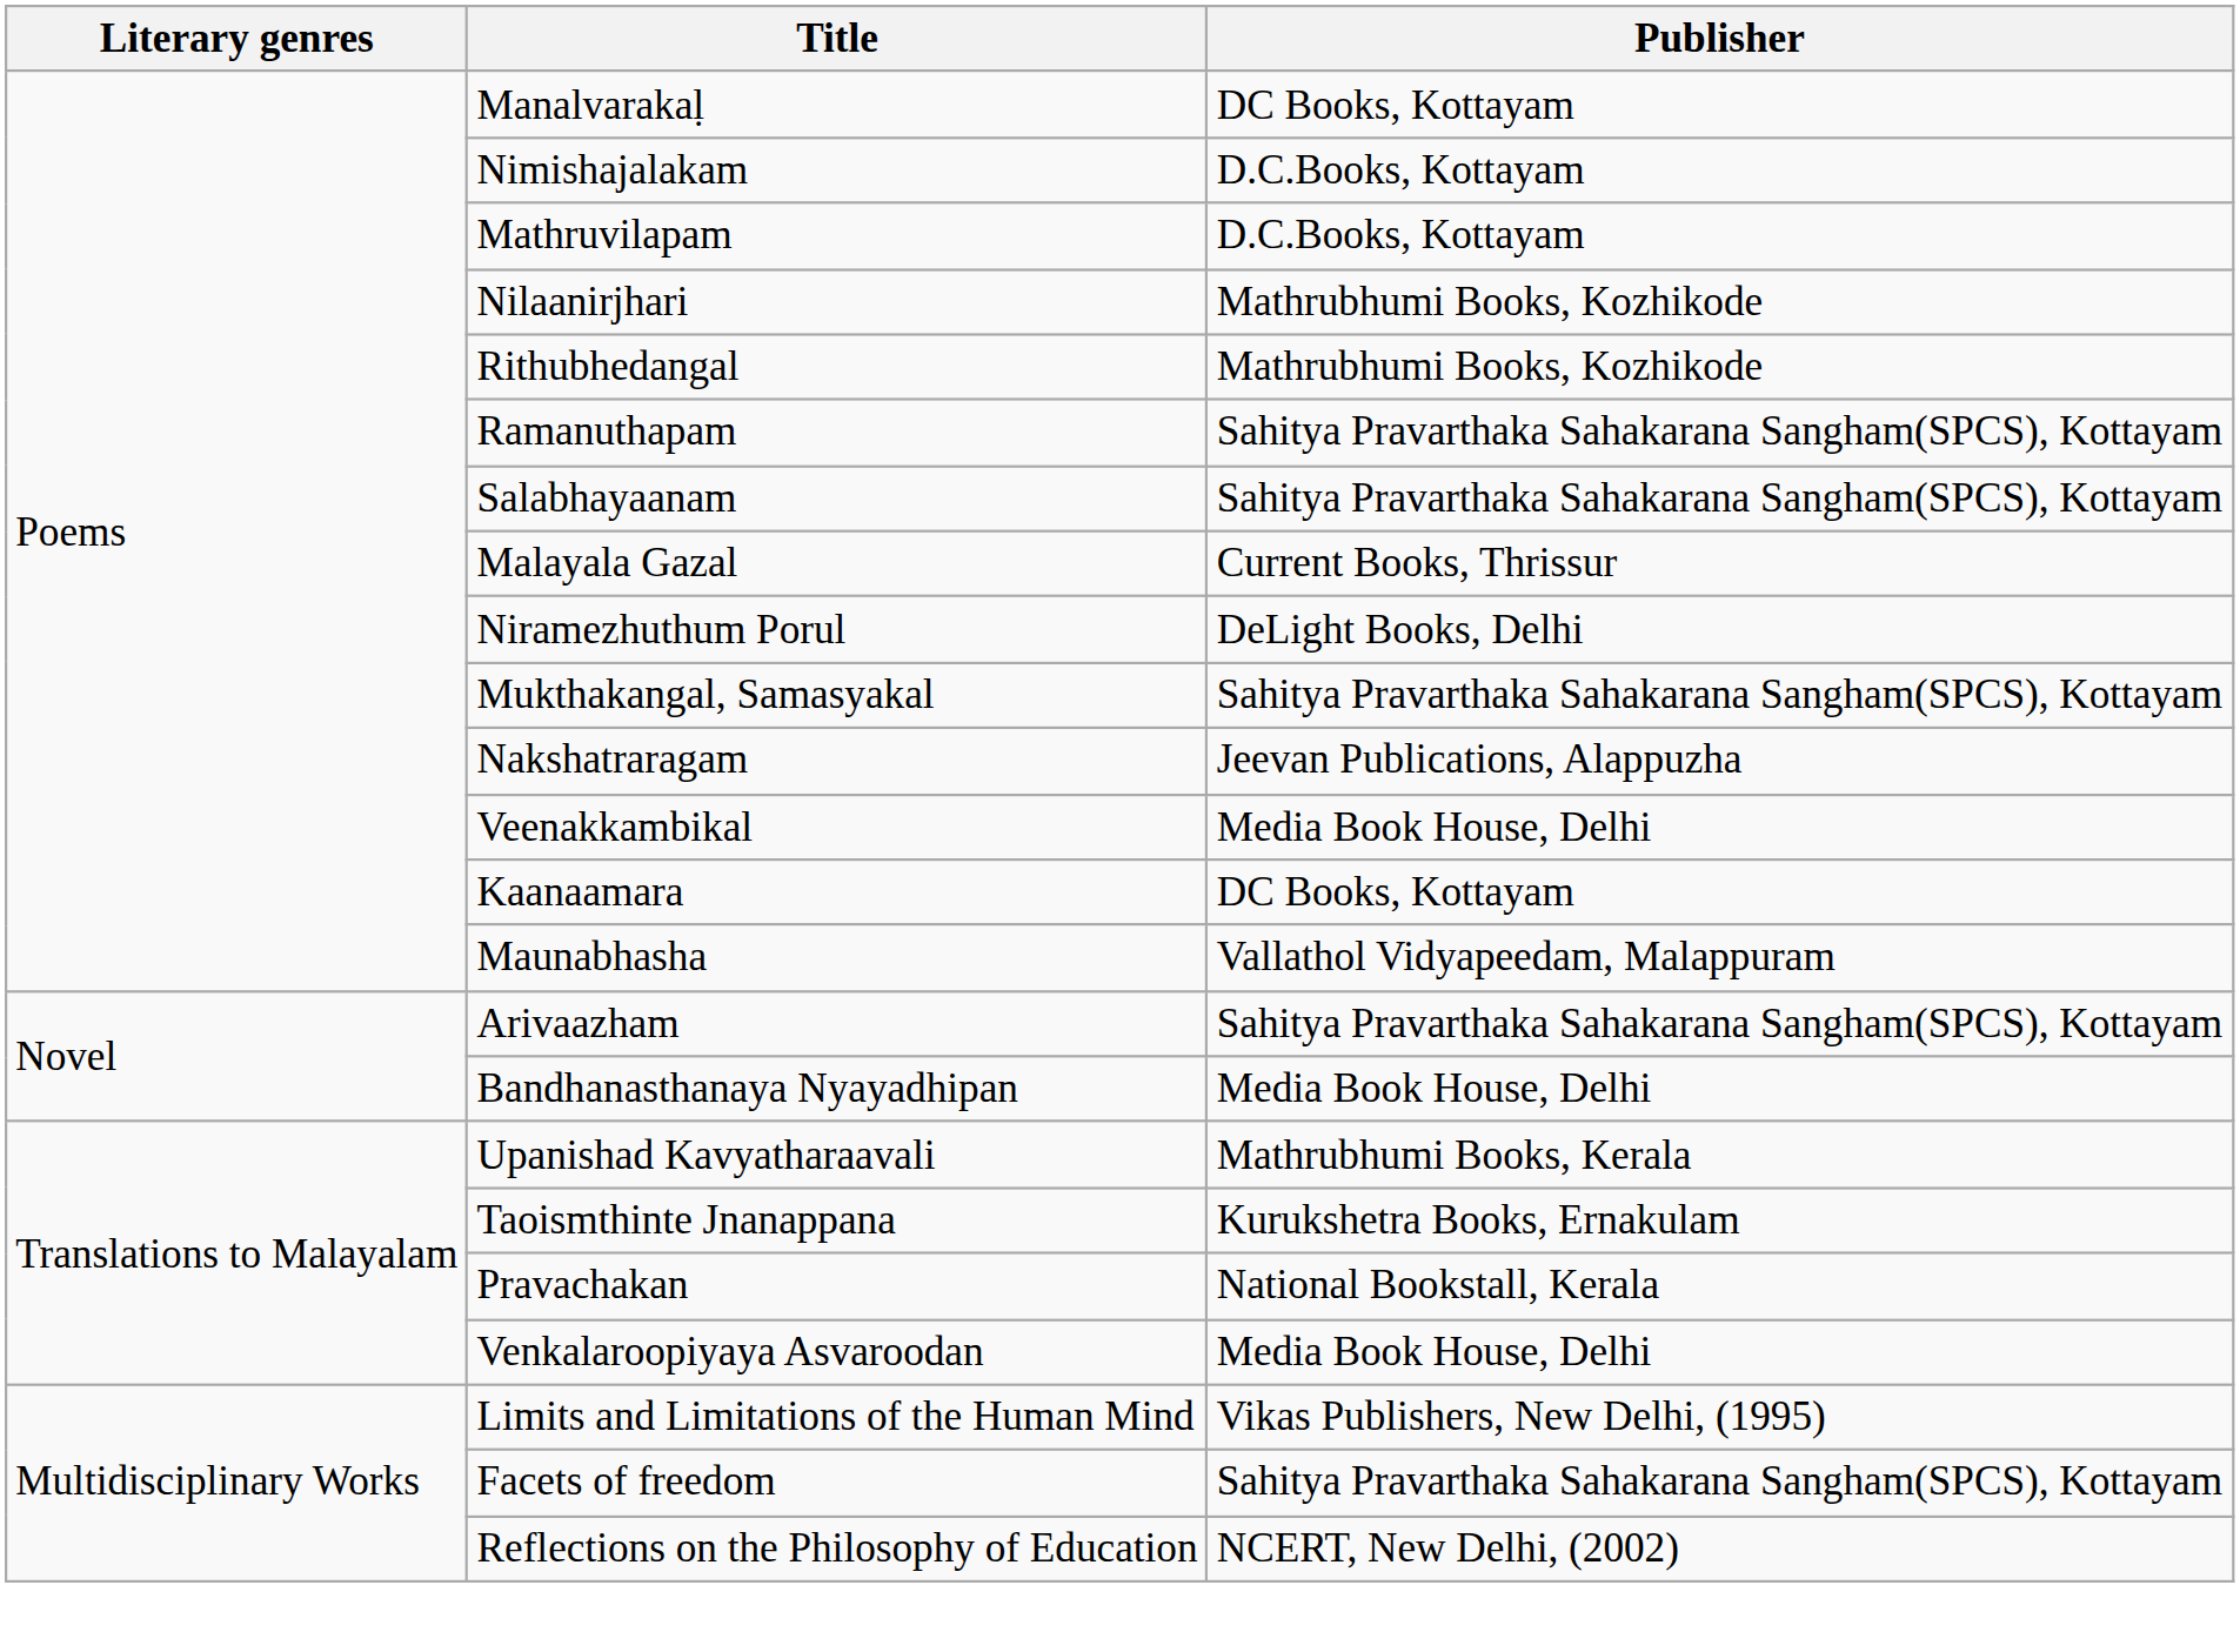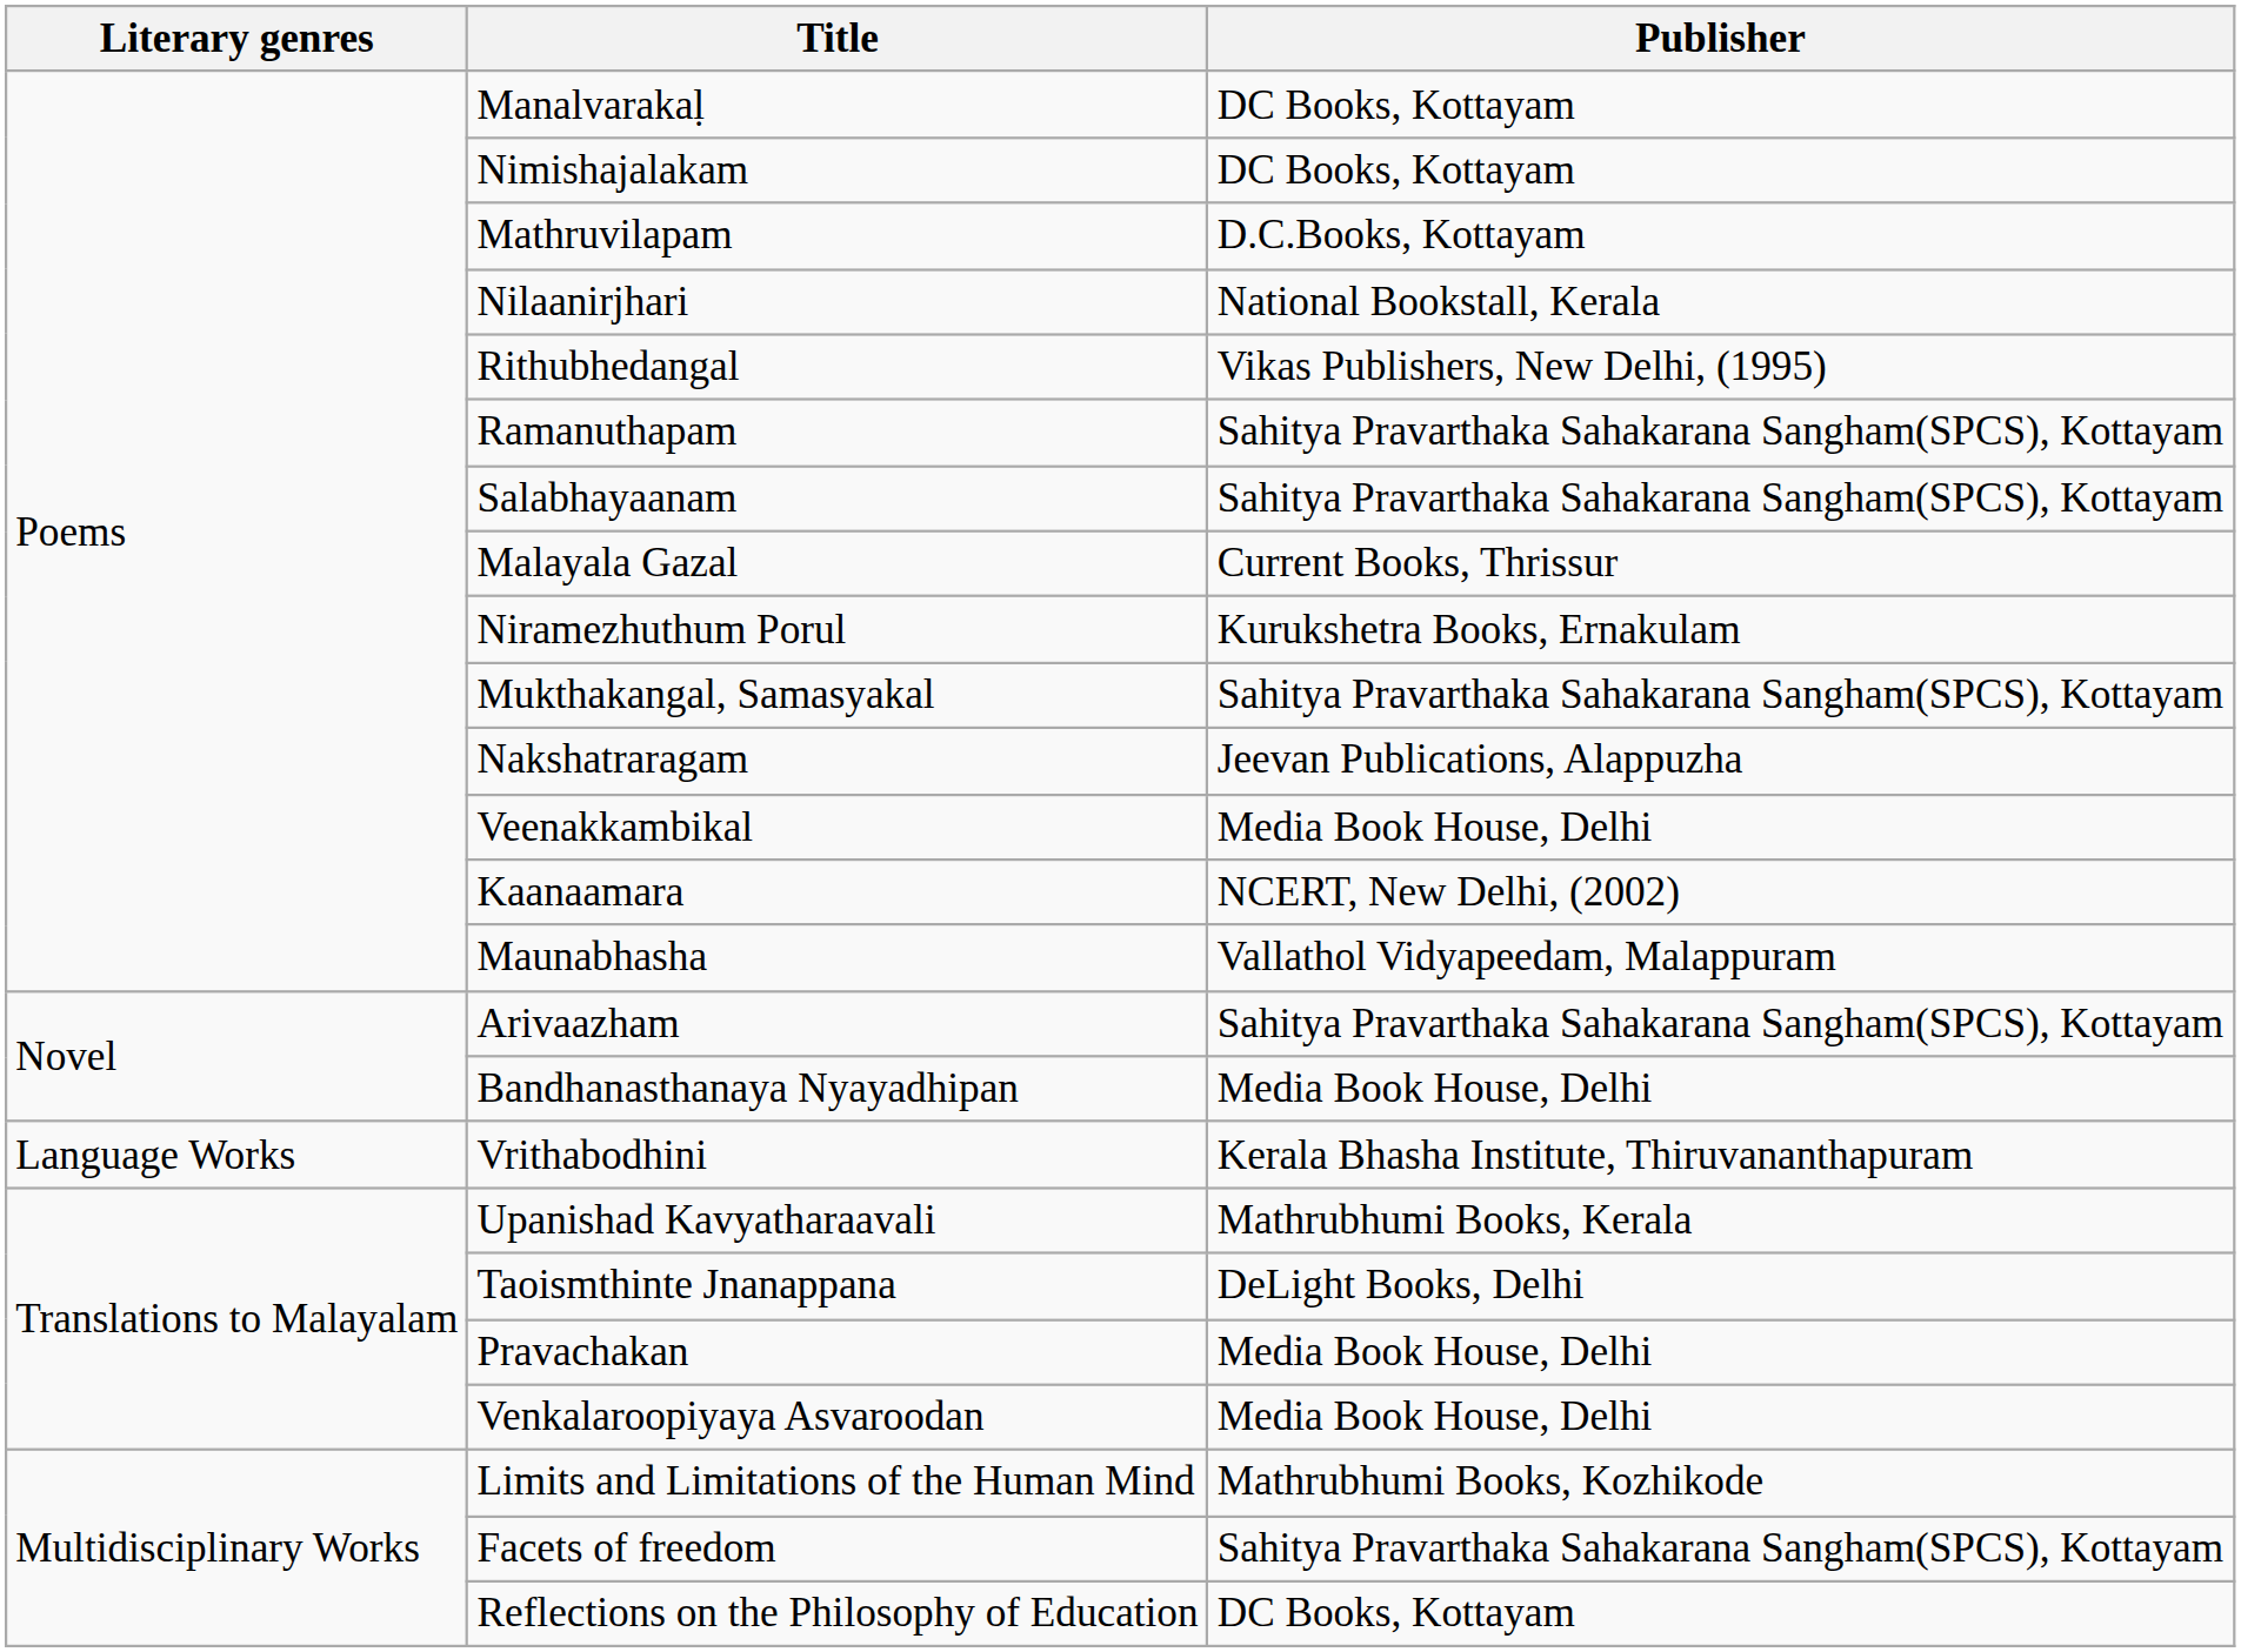 <table class="wikitable">
 <tr>
 <th>Literary genres</th>
 <th>Title</th>
 <th>Publisher</th>
 </tr>
 <tr>
 <td rowspan="14">Poems</td>
 <td>Manalvarakaḷ</td>
 <td>DC Books, Kottayam</td>
 </tr>
 <tr>
 <td>Nimishajalakam</td>
-<td>D.C.Books, Kottayam</td>
+<td>DC Books, Kottayam</td>
 </tr>
 <tr>
 <td>Mathruvilapam</td>
 <td>D.C.Books, Kottayam</td>
 </tr>
 <tr>
 <td>Nilaanirjhari</td>
-<td>Mathrubhumi Books, Kozhikode</td>
+<td>National Bookstall, Kerala</td>
 </tr>
 <tr>
 <td>Rithubhedangal</td>
-<td>Mathrubhumi Books, Kozhikode</td>
+<td>Vikas Publishers, New Delhi, (1995)</td>
 </tr>
 <tr>
 <td>Ramanuthapam</td>
 <td>Sahitya Pravarthaka Sahakarana Sangham(SPCS), Kottayam</td>
 </tr>
 <tr>
 <td>Salabhayaanam</td>
 <td>Sahitya Pravarthaka Sahakarana Sangham(SPCS), Kottayam</td>
 </tr>
 <tr>
 <td>Malayala Gazal</td>
 <td>Current Books, Thrissur</td>
 </tr>
 <tr>
 <td>Niramezhuthum Porul</td>
-<td>DeLight Books, Delhi</td>
+<td>Kurukshetra Books, Ernakulam</td>
 </tr>
 <tr>
 <td>Mukthakangal, Samasyakal</td>
 <td>Sahitya Pravarthaka Sahakarana Sangham(SPCS), Kottayam</td>
 </tr>
 <tr>
 <td>Nakshatraragam</td>
 <td>Jeevan Publications, Alappuzha</td>
 </tr>
 <tr>
 <td>Veenakkambikal</td>
 <td>Media Book House, Delhi</td>
 </tr>
 <tr>
 <td>Kaanaamara</td>
-<td>DC Books, Kottayam</td>
+<td>NCERT, New Delhi, (2002)</td>
 </tr>
 <tr>
 <td>Maunabhasha</td>
 <td>Vallathol Vidyapeedam, Malappuram</td>
 </tr>
 <tr>
 <td rowspan="2">Novel</td>
 <td>Arivaazham</td>
 <td>Sahitya Pravarthaka Sahakarana Sangham(SPCS), Kottayam</td>
 </tr>
 <tr>
 <td>Bandhanasthanaya Nyayadhipan</td>
 <td>Media Book House, Delhi</td>
 </tr>
 <tr>
+<td rowspan="1">Language Works</td>
+<td>Vrithabodhini</td>
+<td>Kerala Bhasha Institute, Thiruvananthapuram</td>
+</tr>
+<tr>
 <td rowspan="4">Translations to Malayalam</td>
 <td>Upanishad Kavyatharaavali</td>
 <td>Mathrubhumi Books, Kerala</td>
 </tr>
 <tr>
 <td>Taoismthinte Jnanappana</td>
-<td>Kurukshetra Books, Ernakulam</td>
+<td>DeLight Books, Delhi</td>
 </tr>
 <tr>
 <td>Pravachakan</td>
-<td>National Bookstall, Kerala</td>
+<td>Media Book House, Delhi</td>
 </tr>
 <tr>
 <td>Venkalaroopiyaya Asvaroodan</td>
 <td>Media Book House, Delhi</td>
 </tr>
 <tr>
 <td rowspan="3">Multidisciplinary Works</td>
 <td>Limits and Limitations of the Human Mind</td>
-<td>Vikas Publishers, New Delhi, (1995)</td>
+<td>Mathrubhumi Books, Kozhikode</td>
 </tr>
 <tr>
 <td>Facets of freedom</td>
 <td>Sahitya Pravarthaka Sahakarana Sangham(SPCS), Kottayam</td>
 </tr>
 <tr>
 <td>Reflections on the Philosophy of Education</td>
-<td>NCERT, New Delhi, (2002)</td>
+<td>DC Books, Kottayam</td>
 </tr>
 </table>
